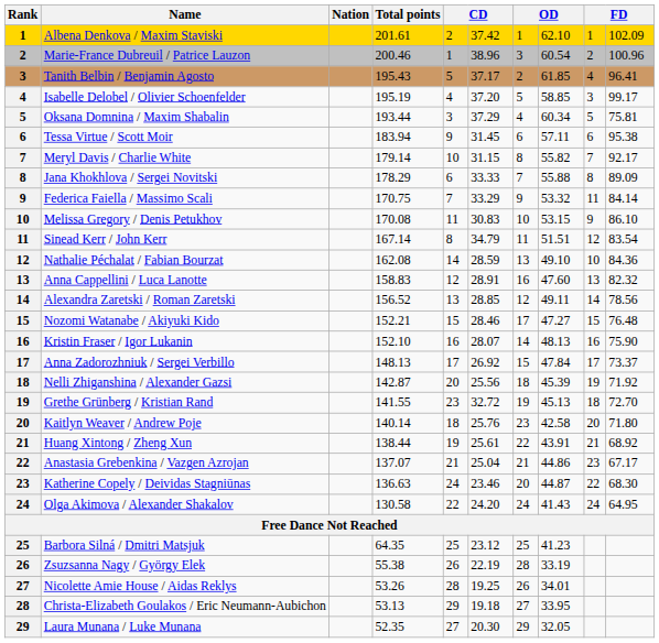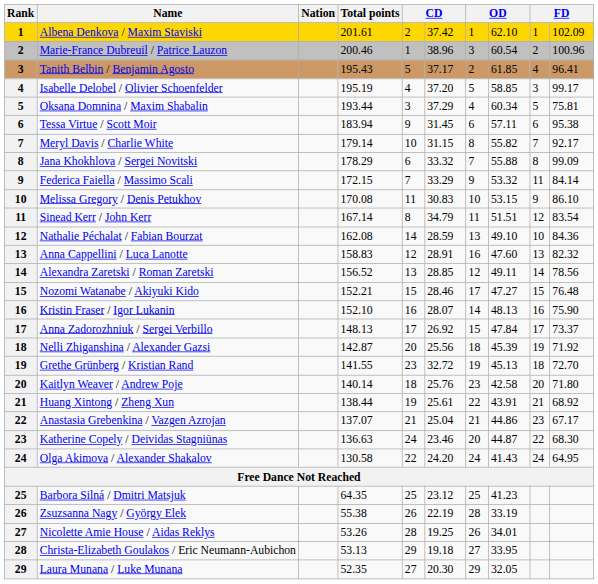 <table class="wikitable">
 <tr>
 <th>Rank</th>
 <th>Name</th>
 <th>Nation</th>
 <th>Total points</th>
 <th colspan="2" width="80px"><a href='#'>CD</a></th>
 <th colspan="2" width="80px"><a href='#'>OD</a></th>
 <th colspan="2" width="80px"><a href='#'>FD</a></th>
 </tr>
 <tr bgcolor=gold>
 <td align=center><strong>1</strong></td>
 <td><a href='#'>Albena Denkova</a> / <a href='#'>Maxim Staviski</a></td>
 <td></td>
 <td>201.61</td>
 <td>2</td>
 <td>37.42</td>
 <td>1</td>
 <td>62.10</td>
 <td>1</td>
 <td>102.09</td>
 </tr>
 <tr bgcolor=silver>
 <td align=center><strong>2</strong></td>
 <td><a href='#'>Marie-France Dubreuil</a> / <a href='#'>Patrice Lauzon</a></td>
 <td></td>
 <td>200.46</td>
 <td>1</td>
 <td>38.96</td>
 <td>3</td>
 <td>60.54</td>
 <td>2</td>
 <td>100.96</td>
 </tr>
 <tr bgcolor=cc9966>
 <td align=center><strong>3</strong></td>
 <td><a href='#'>Tanith Belbin</a> / <a href='#'>Benjamin Agosto</a></td>
 <td></td>
 <td>195.43</td>
 <td>5</td>
 <td>37.17</td>
 <td>2</td>
 <td>61.85</td>
 <td>4</td>
 <td>96.41</td>
 </tr>
 <tr>
 <th>4</th>
 <td><a href='#'>Isabelle Delobel</a> / <a href='#'>Olivier Schoenfelder</a></td>
 <td></td>
 <td>195.19</td>
 <td>4</td>
 <td>37.20</td>
 <td>5</td>
 <td>58.85</td>
 <td>3</td>
 <td>99.17</td>
 </tr>
 <tr>
 <th>5</th>
 <td><a href='#'>Oksana Domnina</a> / <a href='#'>Maxim Shabalin</a></td>
 <td></td>
 <td>193.44</td>
 <td>3</td>
 <td>37.29</td>
 <td>4</td>
 <td>60.34</td>
 <td>5</td>
 <td>75.81</td>
 </tr>
 <tr>
 <th>6</th>
 <td><a href='#'>Tessa Virtue</a> / <a href='#'>Scott Moir</a></td>
 <td></td>
 <td>183.94</td>
 <td>9</td>
 <td>31.45</td>
 <td>6</td>
 <td>57.11</td>
 <td>6</td>
 <td>95.38</td>
 </tr>
 <tr>
 <th>7</th>
 <td><a href='#'>Meryl Davis</a> / <a href='#'>Charlie White</a></td>
 <td></td>
 <td>179.14</td>
 <td>10</td>
 <td>31.15</td>
 <td>8</td>
 <td>55.82</td>
 <td>7</td>
 <td>92.17</td>
 </tr>
 <tr>
 <th>8</th>
 <td><a href='#'>Jana Khokhlova</a> / <a href='#'>Sergei Novitski</a></td>
 <td></td>
 <td>178.29</td>
 <td>6</td>
-<td>33.33</td>
+<td>33.32</td>
 <td>7</td>
 <td>55.88</td>
 <td>8</td>
-<td>89.09</td>
+<td>99.09</td>
 </tr>
 <tr>
 <th>9</th>
 <td><a href='#'>Federica Faiella</a> / <a href='#'>Massimo Scali</a></td>
 <td></td>
-<td>170.75</td>
+<td>172.15</td>
 <td>7</td>
 <td>33.29</td>
 <td>9</td>
 <td>53.32</td>
 <td>11</td>
 <td>84.14</td>
 </tr>
 <tr>
 <th>10</th>
 <td><a href='#'>Melissa Gregory</a> / <a href='#'>Denis Petukhov</a></td>
 <td></td>
 <td>170.08</td>
 <td>11</td>
 <td>30.83</td>
 <td>10</td>
 <td>53.15</td>
 <td>9</td>
 <td>86.10</td>
 </tr>
 <tr>
 <th>11</th>
 <td><a href='#'>Sinead Kerr</a> / <a href='#'>John Kerr</a></td>
 <td></td>
 <td>167.14</td>
 <td>8</td>
 <td>34.79</td>
 <td>11</td>
 <td>51.51</td>
 <td>12</td>
 <td>83.54</td>
 </tr>
 <tr>
 <th>12</th>
 <td><a href='#'>Nathalie Péchalat</a> / <a href='#'>Fabian Bourzat</a></td>
 <td></td>
 <td>162.08</td>
 <td>14</td>
 <td>28.59</td>
 <td>13</td>
 <td>49.10</td>
 <td>10</td>
 <td>84.36</td>
 </tr>
 <tr>
 <th>13</th>
 <td><a href='#'>Anna Cappellini</a> / <a href='#'>Luca Lanotte</a></td>
 <td></td>
 <td>158.83</td>
 <td>12</td>
 <td>28.91</td>
 <td>16</td>
 <td>47.60</td>
 <td>13</td>
 <td>82.32</td>
 </tr>
 <tr>
 <th>14</th>
 <td><a href='#'>Alexandra Zaretski</a> / <a href='#'>Roman Zaretski</a></td>
 <td></td>
 <td>156.52</td>
 <td>13</td>
 <td>28.85</td>
 <td>12</td>
 <td>49.11</td>
 <td>14</td>
 <td>78.56</td>
 </tr>
 <tr>
 <th>15</th>
 <td><a href='#'>Nozomi Watanabe</a> / <a href='#'>Akiyuki Kido</a></td>
 <td></td>
 <td>152.21</td>
 <td>15</td>
 <td>28.46</td>
 <td>17</td>
 <td>47.27</td>
 <td>15</td>
 <td>76.48</td>
 </tr>
 <tr>
 <th>16</th>
 <td><a href='#'>Kristin Fraser</a> / <a href='#'>Igor Lukanin</a></td>
 <td></td>
 <td>152.10</td>
 <td>16</td>
 <td>28.07</td>
 <td>14</td>
 <td>48.13</td>
 <td>16</td>
 <td>75.90</td>
 </tr>
 <tr>
 <th>17</th>
 <td><a href='#'>Anna Zadorozhniuk</a> / <a href='#'>Sergei Verbillo</a></td>
 <td></td>
 <td>148.13</td>
 <td>17</td>
 <td>26.92</td>
 <td>15</td>
 <td>47.84</td>
 <td>17</td>
 <td>73.37</td>
 </tr>
 <tr>
 <th>18</th>
 <td><a href='#'>Nelli Zhiganshina</a> / <a href='#'>Alexander Gazsi</a></td>
 <td></td>
 <td>142.87</td>
 <td>20</td>
 <td>25.56</td>
 <td>18</td>
 <td>45.39</td>
 <td>19</td>
 <td>71.92</td>
 </tr>
 <tr>
 <th>19</th>
 <td><a href='#'>Grethe Grünberg</a> / <a href='#'>Kristian Rand</a></td>
 <td></td>
 <td>141.55</td>
 <td>23</td>
 <td>32.72</td>
 <td>19</td>
 <td>45.13</td>
 <td>18</td>
 <td>72.70</td>
 </tr>
 <tr>
 <th>20</th>
 <td><a href='#'>Kaitlyn Weaver</a> / <a href='#'>Andrew Poje</a></td>
 <td></td>
 <td>140.14</td>
 <td>18</td>
 <td>25.76</td>
 <td>23</td>
 <td>42.58</td>
 <td>20</td>
 <td>71.80</td>
 </tr>
 <tr>
 <th>21</th>
 <td><a href='#'>Huang Xintong</a> / <a href='#'>Zheng Xun</a></td>
 <td></td>
 <td>138.44</td>
 <td>19</td>
 <td>25.61</td>
 <td>22</td>
 <td>43.91</td>
 <td>21</td>
 <td>68.92</td>
 </tr>
 <tr>
 <th>22</th>
 <td><a href='#'>Anastasia Grebenkina</a> / <a href='#'>Vazgen Azrojan</a></td>
 <td></td>
 <td>137.07</td>
 <td>21</td>
 <td>25.04</td>
 <td>21</td>
 <td>44.86</td>
 <td>23</td>
 <td>67.17</td>
 </tr>
 <tr>
 <th>23</th>
 <td><a href='#'>Katherine Copely</a> / <a href='#'>Deividas Stagniūnas</a></td>
 <td></td>
 <td>136.63</td>
 <td>24</td>
 <td>23.46</td>
 <td>20</td>
 <td>44.87</td>
 <td>22</td>
 <td>68.30</td>
 </tr>
 <tr>
 <th>24</th>
 <td><a href='#'>Olga Akimova</a> / <a href='#'>Alexander Shakalov</a></td>
 <td></td>
 <td>130.58</td>
 <td>22</td>
 <td>24.20</td>
 <td>24</td>
 <td>41.43</td>
 <td>24</td>
 <td>64.95</td>
 </tr>
 <tr>
 <th colspan=10>Free Dance Not Reached</th>
 </tr>
 <tr>
 <th>25</th>
 <td><a href='#'>Barbora Silná</a> / <a href='#'>Dmitri Matsjuk</a></td>
 <td></td>
 <td>64.35</td>
 <td>25</td>
 <td>23.12</td>
 <td>25</td>
 <td>41.23</td>
 <td></td>
 <td></td>
 </tr>
 <tr>
 <th>26</th>
 <td><a href='#'>Zsuzsanna Nagy</a> / <a href='#'>György Elek</a></td>
 <td></td>
 <td>55.38</td>
 <td>26</td>
 <td>22.19</td>
 <td>28</td>
 <td>33.19</td>
 <td></td>
 <td></td>
 </tr>
 <tr>
 <th>27</th>
 <td><a href='#'>Nicolette Amie House</a> / <a href='#'>Aidas Reklys</a></td>
 <td></td>
 <td>53.26</td>
 <td>28</td>
 <td>19.25</td>
 <td>26</td>
 <td>34.01</td>
 <td></td>
 <td></td>
 </tr>
 <tr>
 <th>28</th>
 <td><a href='#'>Christa-Elizabeth Goulakos</a> / Eric Neumann-Aubichon</td>
 <td></td>
 <td>53.13</td>
 <td>29</td>
 <td>19.18</td>
 <td>27</td>
 <td>33.95</td>
 <td></td>
 <td></td>
 </tr>
 <tr>
 <th>29</th>
 <td><a href='#'>Laura Munana</a> / <a href='#'>Luke Munana</a></td>
 <td></td>
 <td>52.35</td>
 <td>27</td>
 <td>20.30</td>
 <td>29</td>
 <td>32.05</td>
 <td></td>
 <td></td>
 </tr>
 </table>
